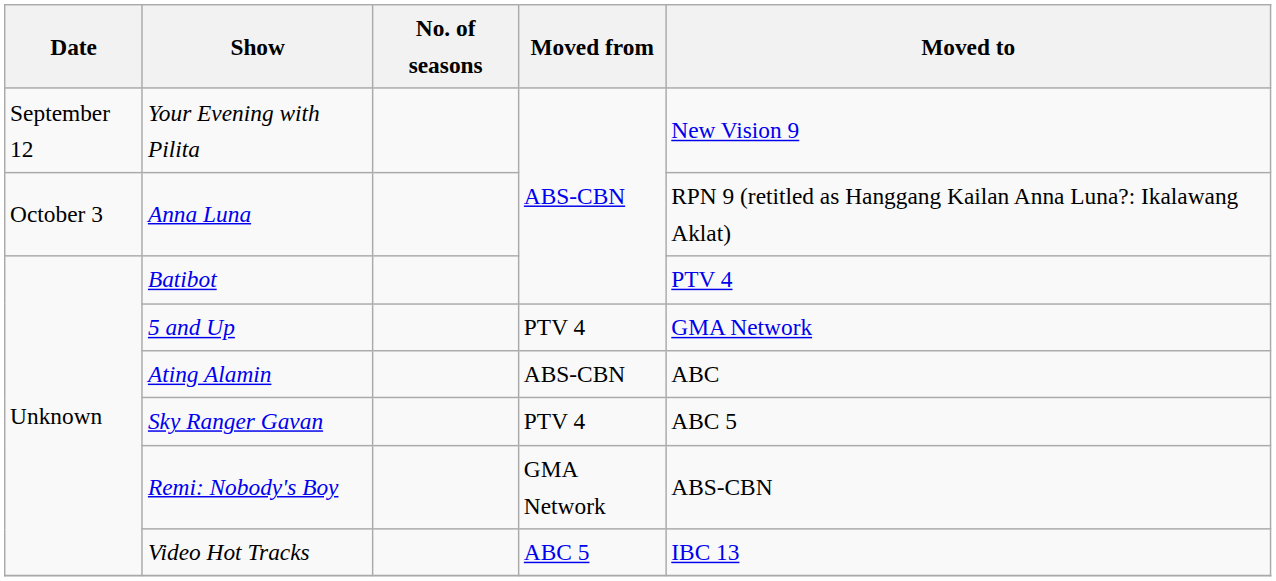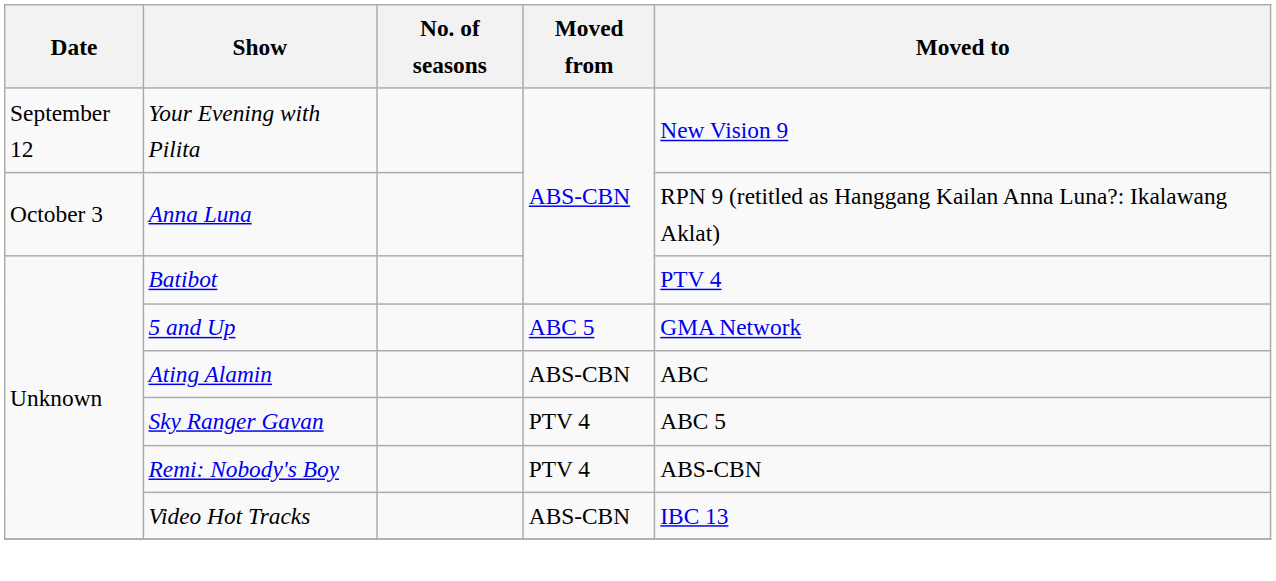 <table class="wikitable" style="text-align:left; line-height:25px; width:auto;">
 <tr>
 <th>Date</th>
 <th>Show</th>
 <th>No. of seasons</th>
 <th>Moved from</th>
 <th>Moved to</th>
 </tr>
 <tr>
 <td>September 12</td>
 <td><em>Your Evening with Pilita</em></td>
 <td></td>
 <td rowspan="3"><a href='#'>ABS-CBN</a></td>
 <td><a href='#'>New Vision 9</a></td>
 </tr>
 <tr>
 <td>October 3</td>
 <td><em><a href='#'>Anna Luna</a></em></td>
 <td></td>
 <td>RPN 9 (retitled as Hanggang Kailan Anna Luna?: Ikalawang Aklat)</td>
 </tr>
 <tr>
 <td rowspan="6">Unknown</td>
 <td><em><a href='#'>Batibot</a></em></td>
 <td></td>
 <td><a href='#'>PTV 4</a></td>
 </tr>
 <tr>
 <td><em><a href='#'>5 and Up</a></em></td>
 <td></td>
-<td>PTV 4</td>
+<td><a href='#'>ABC 5</a></td>
 <td><a href='#'>GMA Network</a></td>
 </tr>
 <tr>
 <td><em><a href='#'>Ating Alamin</a></em></td>
 <td></td>
 <td>ABS-CBN</td>
 <td>ABC</td>
 </tr>
 <tr>
 <td><em><a href='#'>Sky Ranger Gavan</a></em></td>
 <td></td>
 <td>PTV 4</td>
 <td>ABC 5</td>
 </tr>
 <tr>
 <td><em><a href='#'>Remi: Nobody's Boy</a></em></td>
 <td></td>
-<td>GMA Network</td>
+<td>PTV 4</td>
 <td>ABS-CBN</td>
 </tr>
 <tr>
 <td><em>Video Hot Tracks</em></td>
 <td></td>
-<td><a href='#'>ABC 5</a></td>
+<td>ABS-CBN</td>
 <td><a href='#'>IBC 13</a></td>
 </tr>
 <tr>
 </tr>
 </table>
